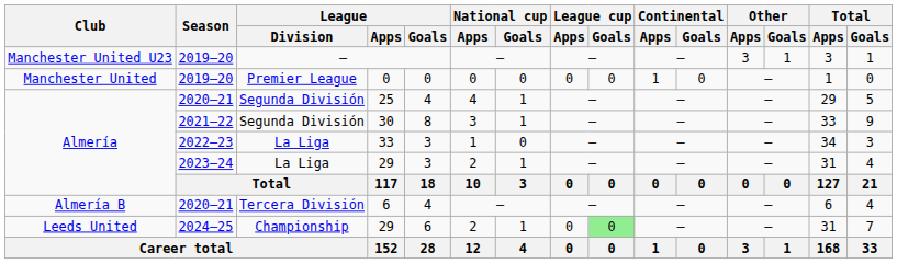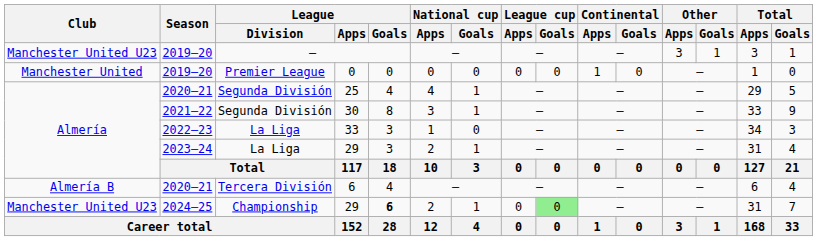 <table class="wikitable" style="text-align: center;">
 <tr>
 <th rowspan="2">Club</th>
 <th rowspan="2">Season</th>
 <th colspan="3">League</th>
 <th colspan="2">National cup</th>
 <th colspan="2">League cup</th>
 <th colspan="2">Continental</th>
 <th colspan="2">Other</th>
 <th colspan="2">Total</th>
 </tr>
 <tr>
 <th>Division</th>
 <th>Apps</th>
 <th>Goals</th>
 <th>Apps</th>
 <th>Goals</th>
 <th>Apps</th>
 <th>Goals</th>
 <th>Apps</th>
 <th>Goals</th>
 <th>Apps</th>
 <th>Goals</th>
 <th>Apps</th>
 <th>Goals</th>
 </tr>
 <tr>
 <td><a href='#'>Manchester United U23</a></td>
 <td><a href='#'>2019–20</a></td>
 <td colspan=3>—</td>
 <td colspan=2>—</td>
 <td colspan=2>—</td>
 <td colspan=2>—</td>
 <td>3</td>
 <td>1</td>
 <td>3</td>
 <td>1</td>
 </tr>
 <tr>
 <td><a href='#'>Manchester United</a></td>
 <td><a href='#'>2019–20</a></td>
 <td><a href='#'>Premier League</a></td>
 <td>0</td>
 <td>0</td>
 <td>0</td>
 <td>0</td>
 <td>0</td>
 <td>0</td>
 <td>1</td>
 <td>0</td>
 <td colspan=2>—</td>
 <td>1</td>
 <td>0</td>
 </tr>
 <tr>
 <td rowspan="5"><a href='#'>Almería</a></td>
 <td><a href='#'>2020–21</a></td>
 <td><a href='#'>Segunda División</a></td>
 <td>25</td>
 <td>4</td>
 <td>4</td>
 <td>1</td>
 <td colspan=2>—</td>
 <td colspan=2>—</td>
 <td colspan=2>—</td>
 <td>29</td>
 <td>5</td>
 </tr>
 <tr>
 <td><a href='#'>2021–22</a></td>
 <td>Segunda División</td>
 <td>30</td>
 <td>8</td>
 <td>3</td>
 <td>1</td>
 <td colspan=2>—</td>
 <td colspan=2>—</td>
 <td colspan=2>—</td>
 <td>33</td>
 <td>9</td>
 </tr>
 <tr>
 <td><a href='#'>2022–23</a></td>
 <td><a href='#'>La Liga</a></td>
 <td>33</td>
 <td>3</td>
 <td>1</td>
 <td>0</td>
 <td colspan=2>—</td>
 <td colspan=2>—</td>
 <td colspan=2>—</td>
 <td>34</td>
 <td>3</td>
 </tr>
 <tr>
 <td><a href='#'>2023–24</a></td>
 <td>La Liga</td>
 <td>29</td>
 <td>3</td>
 <td>2</td>
 <td>1</td>
 <td colspan=2>—</td>
 <td colspan=2>—</td>
 <td colspan=2>—</td>
 <td>31</td>
 <td>4</td>
 </tr>
 <tr>
 <th colspan="2">Total</th>
 <th>117</th>
 <th>18</th>
 <th>10</th>
 <th>3</th>
 <th>0</th>
 <th>0</th>
 <th>0</th>
 <th>0</th>
 <th>0</th>
 <th>0</th>
 <th>127</th>
 <th>21</th>
 </tr>
 <tr>
 <td><a href='#'>Almería B</a></td>
 <td><a href='#'>2020–21</a></td>
 <td><a href='#'>Tercera División</a></td>
 <td>6</td>
 <td>4</td>
 <td colspan=2>—</td>
 <td colspan=2>—</td>
 <td colspan=2>—</td>
 <td colspan=2>—</td>
 <td>6</td>
 <td>4</td>
 </tr>
 <tr>
-<td><a href='#'>Leeds United</a></td>
+<td><a href='#'>Manchester United U23</a></td>
 <td><a href='#'>2024–25</a></td>
 <td><a href='#'>Championship</a></td>
 <td>29</td>
-<td>6</td>
+<td><strong>6</strong></td>
 <td>2</td>
 <td>1</td>
 <td>0</td>
 <td style="background: lightgreen;">0</td>
 <td colspan="2">—</td>
 <td colspan="2">—</td>
 <td>31</td>
 <td>7</td>
 </tr>
 <tr>
 <th colspan="3">Career total</th>
 <th>152</th>
 <th>28</th>
 <th>12</th>
 <th>4</th>
 <th>0</th>
 <th>0</th>
 <th>1</th>
 <th>0</th>
 <th>3</th>
 <th>1</th>
 <th>168</th>
 <th>33</th>
 </tr>
 </table>
